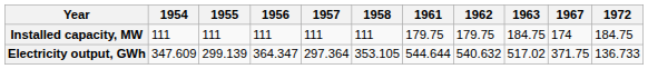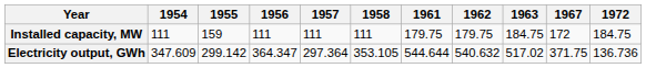 <table class="wikitable">
 <tr>
 <th>Year</th>
 <th>1954</th>
 <th>1955</th>
 <th>1956</th>
 <th>1957</th>
 <th>1958</th>
 <th>1961</th>
 <th>1962</th>
 <th>1963</th>
 <th>1967</th>
 <th>1972</th>
 </tr>
 <tr>
 <th>Installed  capacity, MW</th>
 <td>111</td>
-<td>111</td>
+<td>159</td>
 <td>111</td>
 <td>111</td>
 <td>111</td>
 <td>179.75</td>
 <td>179.75</td>
 <td>184.75</td>
-<td>174</td>
+<td>172</td>
 <td>184.75</td>
 </tr>
 <tr>
 <th>Electricity  output, GWh</th>
 <td>347.609</td>
-<td>299.139</td>
+<td>299.142</td>
 <td>364.347</td>
 <td>297.364</td>
 <td>353.105</td>
 <td>544.644</td>
 <td>540.632</td>
 <td>517.02</td>
 <td>371.75</td>
-<td>136.733</td>
+<td>136.736</td>
 </tr>
 </table>
